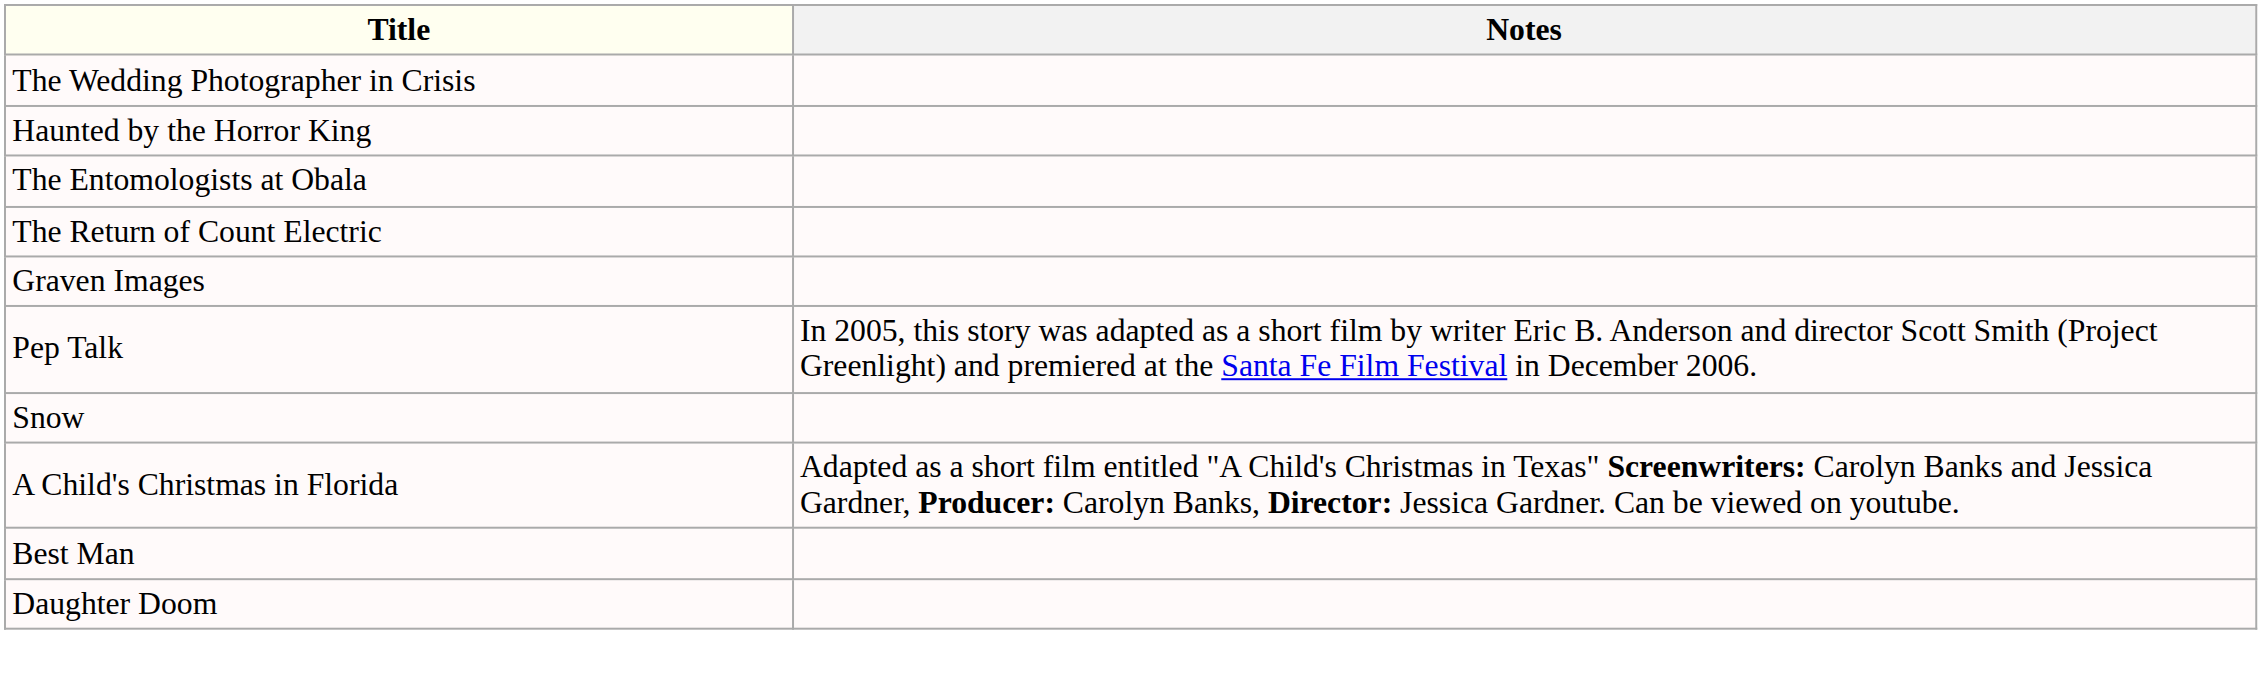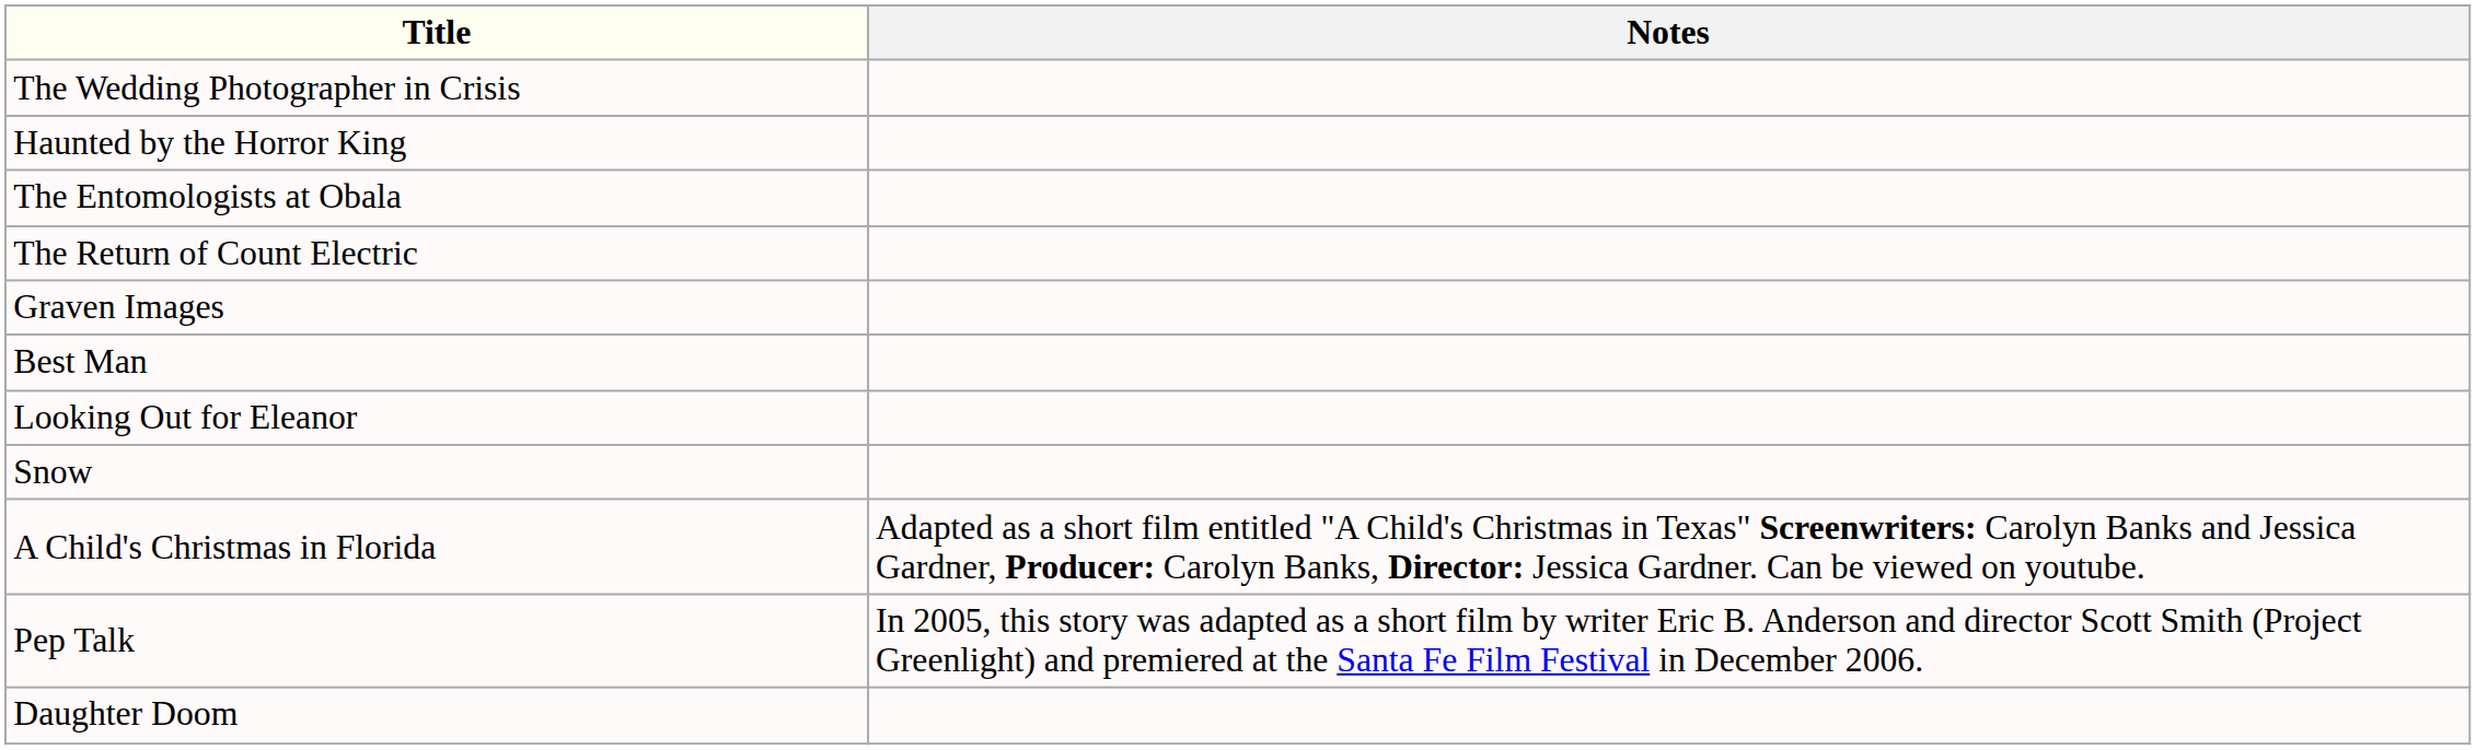 <table class=wikitable  style="background:snow" width="90%">
 <tr>
 <th style="background:ivory; width:35%;">Title</th>
 <th>Notes</th>
 </tr>
 <tr>
 <td>The Wedding Photographer in Crisis</td>
 <td></td>
 </tr>
 <tr>
 <td>Haunted by the Horror King</td>
 <td></td>
 </tr>
 <tr>
 <td>The Entomologists at Obala</td>
 <td></td>
 </tr>
 <tr>
 <td>The Return of Count Electric</td>
 <td></td>
 </tr>
 <tr>
 <td>Graven Images</td>
 <td></td>
 </tr>
 <tr>
-<td>Pep Talk</td>
-<td>In 2005, this story was adapted as a short film by writer Eric B. Anderson and director Scott Smith (Project Greenlight) and premiered at the <a href='#'>Santa Fe Film Festival</a> in December 2006.</td>
+<td>Best Man</td>
+<td></td>
+</tr>
+<tr>
+<td>Looking Out for Eleanor</td>
+<td></td>
 </tr>
 <tr>
 <td>Snow</td>
 <td></td>
 </tr>
 <tr>
 <td>A Child's Christmas in Florida</td>
 <td>Adapted as a short film entitled "A Child's Christmas in Texas"   <strong>Screenwriters:</strong> Carolyn Banks and Jessica Gardner, <strong>Producer:</strong> Carolyn Banks, <strong>Director:</strong> Jessica Gardner. Can be viewed on youtube.</td>
 </tr>
 <tr>
-<td>Best Man</td>
-<td></td>
+<td>Pep Talk</td>
+<td>In 2005, this story was adapted as a short film by writer Eric B. Anderson and director Scott Smith (Project Greenlight) and premiered at the <a href='#'>Santa Fe Film Festival</a> in December 2006.</td>
 </tr>
 <tr>
 <td>Daughter Doom</td>
 <td></td>
 </tr>
 </table>
